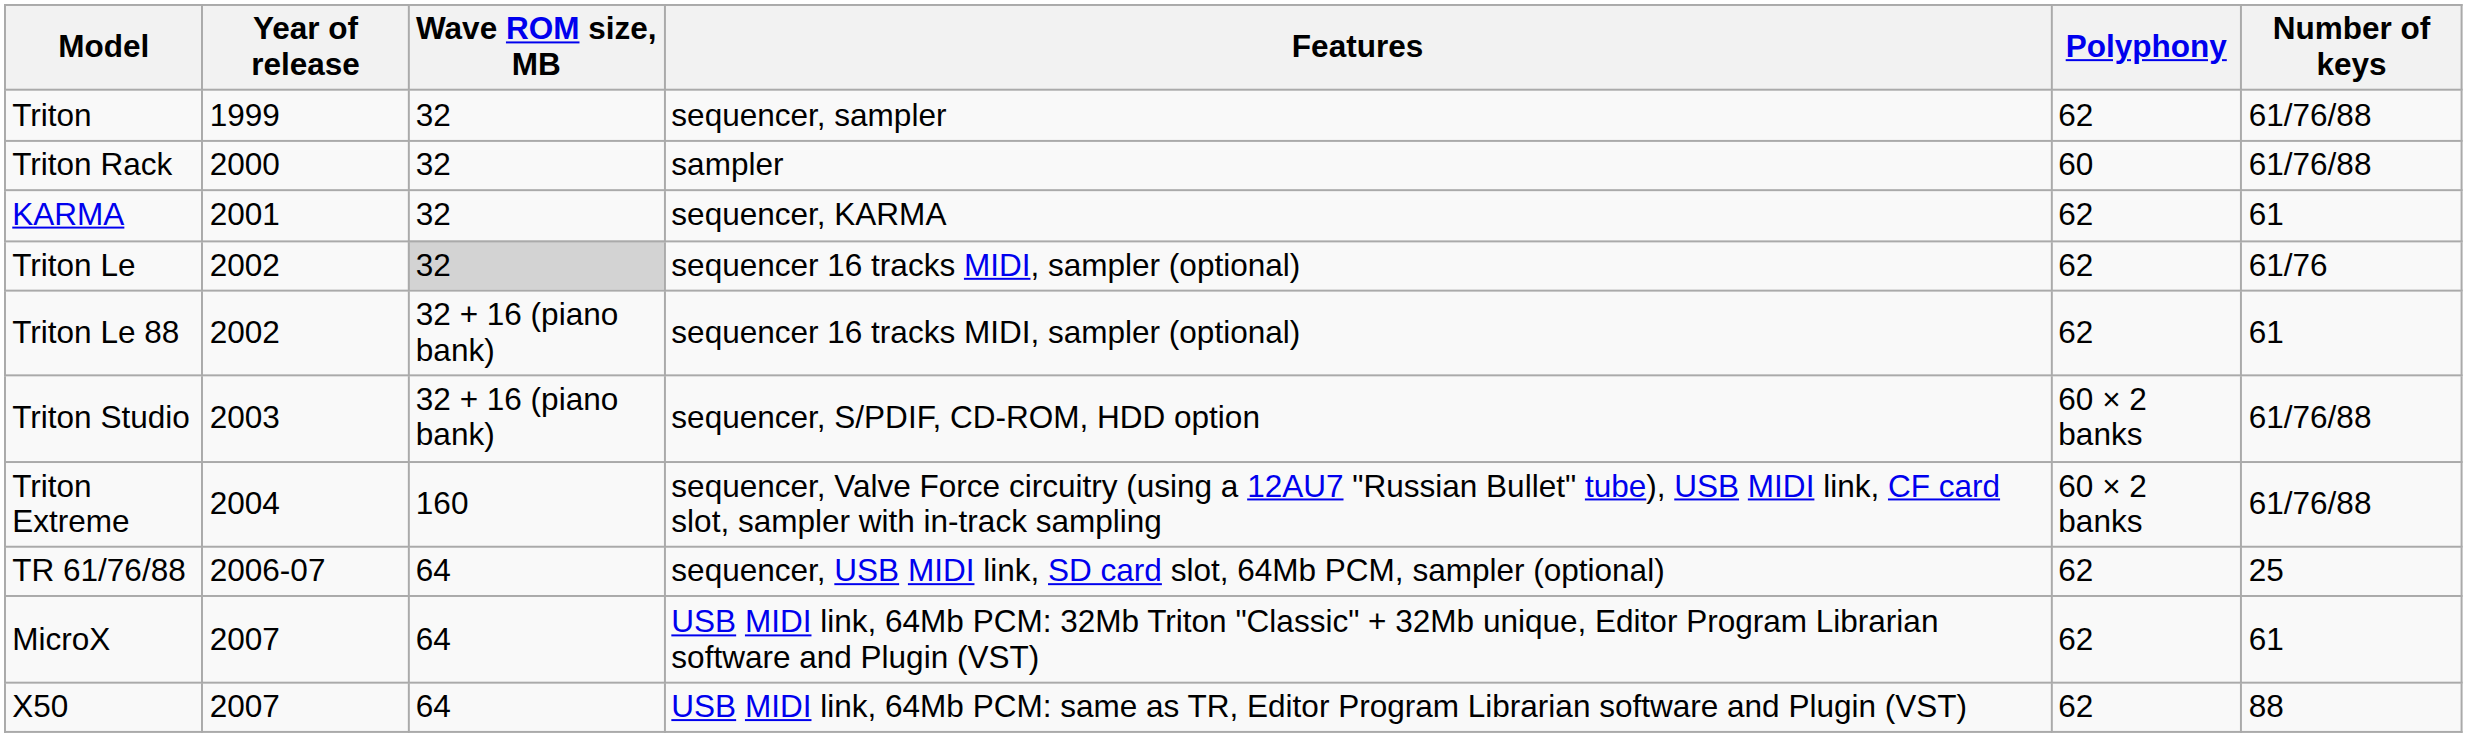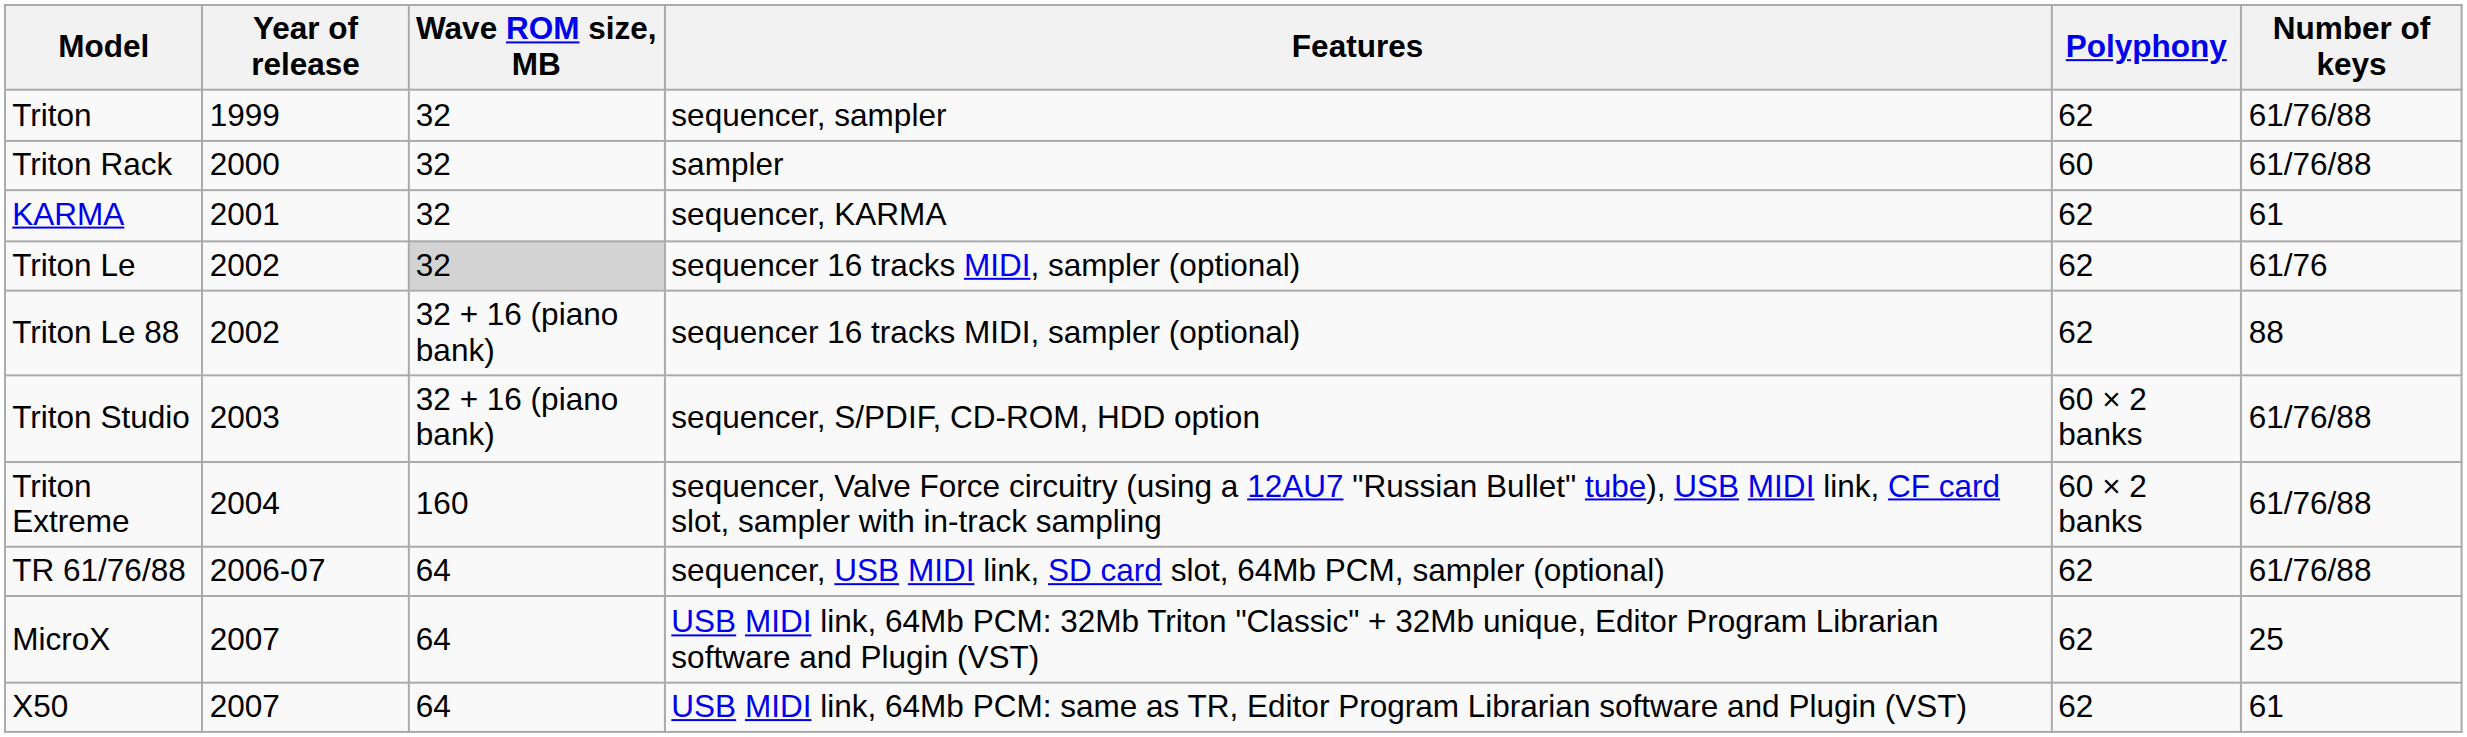 <table class="wikitable">
 <tr>
 <th>Model</th>
 <th>Year of release</th>
 <th>Wave <a href='#'>ROM</a> size, MB</th>
 <th>Features</th>
 <th><a href='#'>Polyphony</a></th>
 <th>Number of keys</th>
 </tr>
 <tr>
 <td>Triton</td>
 <td>1999</td>
 <td>32</td>
 <td>sequencer, sampler</td>
 <td>62</td>
 <td>61/76/88</td>
 </tr>
 <tr>
 <td>Triton Rack</td>
 <td>2000</td>
 <td>32</td>
 <td>sampler</td>
 <td>60</td>
 <td>61/76/88</td>
 </tr>
 <tr>
 <td><a href='#'>KARMA</a></td>
 <td>2001</td>
 <td>32</td>
 <td>sequencer, KARMA</td>
 <td>62</td>
 <td>61</td>
 </tr>
 <tr>
 <td>Triton Le</td>
 <td>2002</td>
 <td style="background: lightgrey;">32</td>
 <td>sequencer 16 tracks <a href='#'>MIDI</a>, sampler (optional)</td>
 <td>62</td>
 <td>61/76</td>
 </tr>
 <tr>
 <td>Triton Le 88</td>
 <td>2002</td>
 <td>32 + 16 (piano bank)</td>
 <td>sequencer 16 tracks MIDI, sampler (optional)</td>
 <td>62</td>
-<td>61</td>
+<td>88</td>
 </tr>
 <tr>
 <td>Triton Studio</td>
 <td>2003</td>
 <td>32 + 16 (piano bank)</td>
 <td>sequencer, S/PDIF, CD-ROM, HDD option</td>
 <td>60 × 2 banks</td>
 <td>61/76/88</td>
 </tr>
 <tr>
 <td>Triton Extreme</td>
 <td>2004</td>
 <td>160</td>
 <td>sequencer, Valve Force circuitry (using a <a href='#'>12AU7</a> "Russian Bullet" <a href='#'>tube</a>), <a href='#'>USB</a> <a href='#'>MIDI</a> link, <a href='#'>CF card</a> slot, sampler with in-track sampling</td>
 <td>60 × 2 banks</td>
 <td>61/76/88</td>
 </tr>
 <tr>
 <td>TR 61/76/88</td>
 <td>2006-07</td>
 <td>64</td>
 <td>sequencer, <a href='#'>USB</a> <a href='#'>MIDI</a> link, <a href='#'>SD card</a> slot, 64Mb PCM, sampler (optional)</td>
 <td>62</td>
-<td>25</td>
+<td>61/76/88</td>
 </tr>
 <tr>
 <td>MicroX</td>
 <td>2007</td>
 <td>64</td>
 <td><a href='#'>USB</a> <a href='#'>MIDI</a> link, 64Mb PCM: 32Mb Triton "Classic" + 32Mb unique, Editor Program Librarian software and Plugin (VST)</td>
 <td>62</td>
-<td>61</td>
+<td>25</td>
 </tr>
 <tr>
 <td>X50</td>
 <td>2007</td>
 <td>64</td>
 <td><a href='#'>USB</a> <a href='#'>MIDI</a> link, 64Mb PCM: same as TR, Editor Program Librarian software and Plugin (VST)</td>
 <td>62</td>
-<td>88</td>
+<td>61</td>
 </tr>
 </table>
